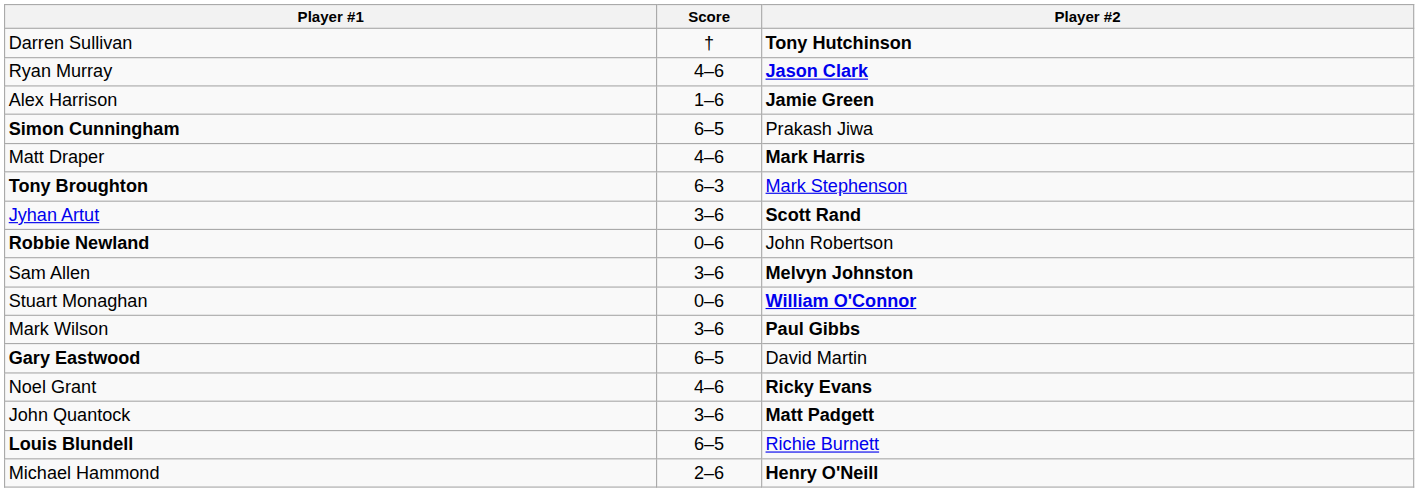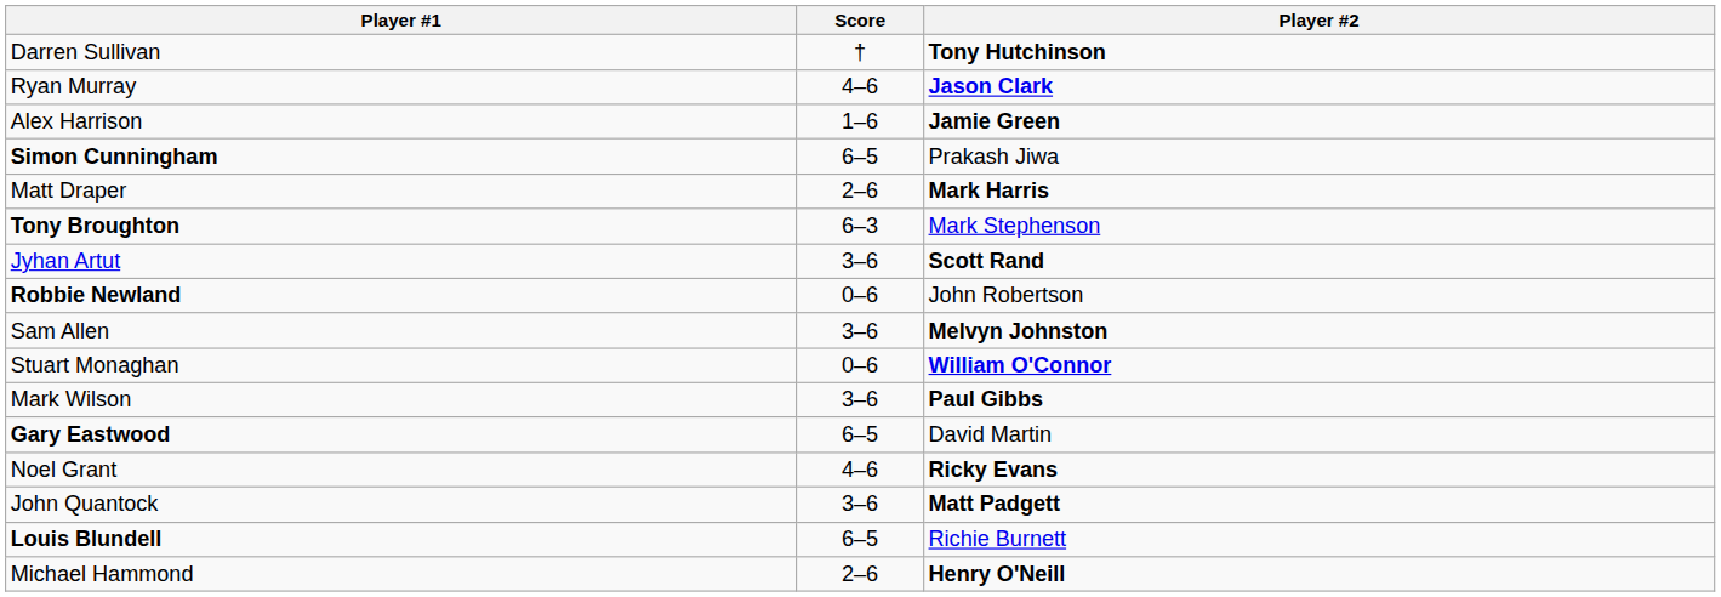 <table class="wikitable">
 <tr style="font-size:10pt;font-weight:bold">
 <th width=20%>Player #1</th>
 <th width=3%>Score</th>
 <th width=20%>Player #2</th>
 </tr>
 <tr>
 <td> Darren Sullivan</td>
 <td align=center>†</td>
 <td> <strong>Tony Hutchinson</strong></td>
 </tr>
 <tr>
 <td> Ryan Murray</td>
 <td align=center>4–6</td>
 <td> <strong><a href='#'>Jason Clark</a></strong></td>
 </tr>
 <tr>
 <td> Alex Harrison</td>
 <td align=center>1–6</td>
 <td> <strong>Jamie Green</strong></td>
 </tr>
 <tr>
 <td> <strong>Simon Cunningham</strong></td>
 <td align=center>6–5</td>
 <td> Prakash Jiwa</td>
 </tr>
 <tr>
 <td> Matt Draper</td>
-<td align=center>4–6</td>
+<td align=center>2–6</td>
 <td> <strong>Mark Harris</strong></td>
 </tr>
 <tr>
 <td> <strong>Tony Broughton</strong></td>
 <td align=center>6–3</td>
 <td> <a href='#'>Mark Stephenson</a></td>
 </tr>
 <tr>
 <td> <a href='#'>Jyhan Artut</a></td>
 <td align=center>3–6</td>
 <td> <strong>Scott Rand</strong></td>
 </tr>
 <tr>
 <td> <strong>Robbie Newland</strong></td>
 <td align=center>0–6</td>
 <td> John Robertson</td>
 </tr>
 <tr>
 <td> Sam Allen</td>
 <td align=center>3–6</td>
 <td> <strong>Melvyn Johnston</strong></td>
 </tr>
 <tr>
 <td> Stuart Monaghan</td>
 <td align=center>0–6</td>
 <td> <strong><a href='#'>William O'Connor</a></strong></td>
 </tr>
 <tr>
 <td> Mark Wilson</td>
 <td align=center>3–6</td>
 <td> <strong>Paul Gibbs</strong></td>
 </tr>
 <tr>
 <td> <strong>Gary Eastwood</strong></td>
 <td align=center>6–5</td>
 <td> David Martin</td>
 </tr>
 <tr>
 <td> Noel Grant</td>
 <td align=center>4–6</td>
 <td> <strong>Ricky Evans</strong></td>
 </tr>
 <tr>
 <td> John Quantock</td>
 <td align=center>3–6</td>
 <td> <strong>Matt Padgett</strong></td>
 </tr>
 <tr>
 <td> <strong>Louis Blundell</strong></td>
 <td align=center>6–5</td>
 <td> <a href='#'>Richie Burnett</a></td>
 </tr>
 <tr>
 <td> Michael Hammond</td>
 <td align=center>2–6</td>
 <td> <strong>Henry O'Neill</strong></td>
 </tr>
 </table>
